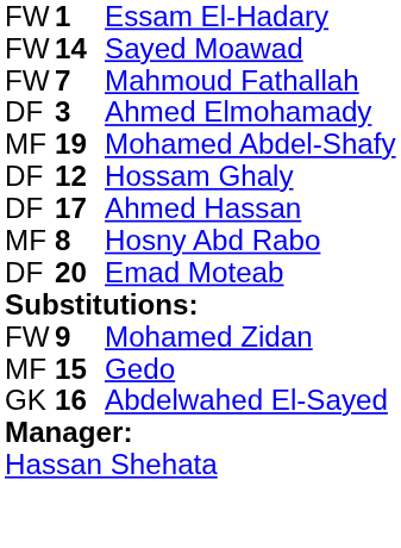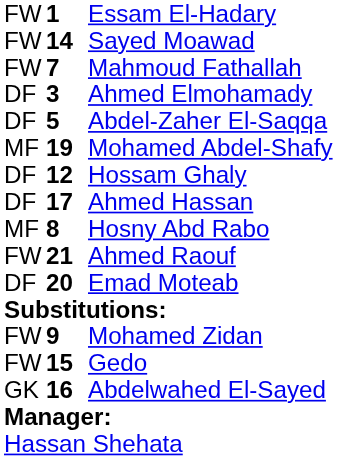 <table style="font-size: 90%" cellspacing="0" cellpadding="0">
 <tr>
 <th width="25"></th>
 <th width="25"></th>
 </tr>
 <tr>
 <td>FW</td>
 <td><strong>1</strong></td>
 <td><a href='#'>Essam El-Hadary</a></td>
 <td></td>
 <td></td>
 </tr>
 <tr>
 <td>FW</td>
 <td><strong>14</strong></td>
 <td><a href='#'>Sayed Moawad</a></td>
 </tr>
 <tr>
 <td>FW</td>
 <td><strong>7</strong></td>
 <td><a href='#'>Mahmoud Fathallah</a></td>
 <td></td>
 </tr>
 <tr>
 <td>DF</td>
 <td><strong>3</strong></td>
 <td><a href='#'>Ahmed Elmohamady</a></td>
 </tr>
 <tr>
+<td>DF</td>
+<td><strong>5</strong></td>
+<td><a href='#'>Abdel-Zaher El-Saqqa</a></td>
+<td></td>
+<td></td>
+</tr>
+<tr>
 <td>MF</td>
 <td><strong>19</strong></td>
 <td><a href='#'>Mohamed Abdel-Shafy</a></td>
 </tr>
 <tr>
 <td>DF</td>
 <td><strong>12</strong></td>
 <td><a href='#'>Hossam Ghaly</a></td>
 </tr>
 <tr>
 <td>DF</td>
 <td><strong>17</strong></td>
 <td><a href='#'>Ahmed Hassan</a></td>
 </tr>
 <tr>
 <td>MF</td>
 <td><strong>8</strong></td>
 <td><a href='#'>Hosny Abd Rabo</a></td>
 </tr>
 <tr>
+<td>FW</td>
+<td><strong>21</strong></td>
+<td><a href='#'>Ahmed Raouf</a></td>
+<td></td>
+<td></td>
+</tr>
+<tr>
 <td>DF</td>
 <td><strong>20</strong></td>
 <td><a href='#'>Emad Moteab</a></td>
 </tr>
 <tr>
 <td colspan=3><strong>Substitutions:</strong></td>
 </tr>
 <tr>
 <td>FW</td>
 <td><strong>9</strong></td>
 <td><a href='#'>Mohamed Zidan</a></td>
 <td></td>
 <td></td>
 </tr>
 <tr>
-<td>MF</td>
+<td>FW</td>
 <td><strong>15</strong></td>
 <td><a href='#'>Gedo</a></td>
 <td></td>
 <td></td>
 </tr>
 <tr>
 <td>GK</td>
 <td><strong>16</strong></td>
 <td><a href='#'>Abdelwahed El-Sayed</a></td>
 <td></td>
 <td></td>
 </tr>
 <tr>
 <td colspan=3><strong>Manager:</strong></td>
 </tr>
 <tr>
 <td colspan=3><a href='#'>Hassan Shehata</a></td>
 </tr>
 </table>
